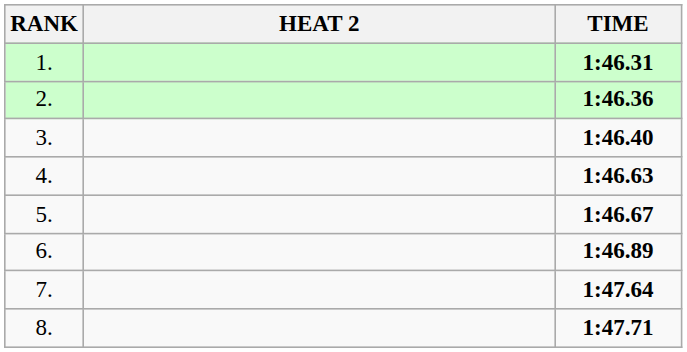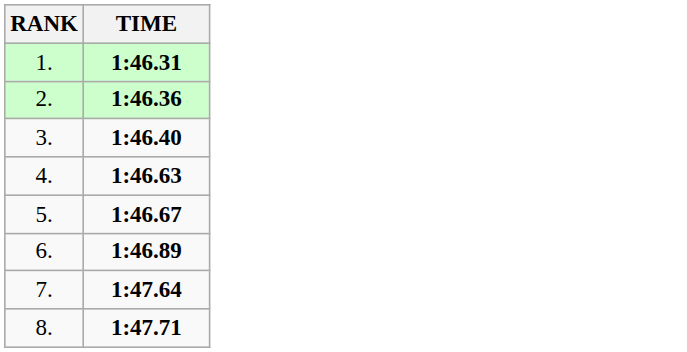 <table class="wikitable" style="border-collapse: collapse; font-size: 90%;">
 <tr>
 <th>RANK</th>
-<th style="width: 20em">HEAT 2</th>
 <th style="width: 5em">TIME</th>
 </tr>
 <tr style="background:#ccffcc;">
 <td align="center">1.</td>
-<td></td>
 <td align="center"><strong>1:46.31</strong></td>
 </tr>
 <tr style="background:#ccffcc;">
 <td align="center">2.</td>
-<td></td>
 <td align="center"><strong>1:46.36</strong></td>
 </tr>
 <tr>
 <td align="center">3.</td>
-<td></td>
 <td align="center"><strong>1:46.40</strong></td>
 </tr>
 <tr>
 <td align="center">4.</td>
-<td></td>
 <td align="center"><strong>1:46.63</strong></td>
 </tr>
 <tr>
 <td align="center">5.</td>
-<td></td>
 <td align="center"><strong>1:46.67</strong></td>
 </tr>
 <tr>
 <td align="center">6.</td>
-<td></td>
 <td align="center"><strong>1:46.89</strong></td>
 </tr>
 <tr>
 <td align="center">7.</td>
-<td></td>
 <td align="center"><strong>1:47.64</strong></td>
 </tr>
 <tr>
 <td align="center">8.</td>
-<td></td>
 <td align="center"><strong>1:47.71</strong></td>
 </tr>
 </table>
